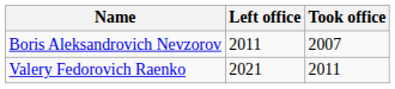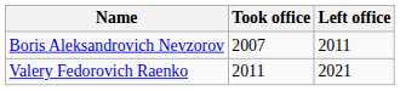 <table class="wikitable">
 <tr>
 <th>Name</th>
+<th>Took office</th>
 <th>Left office</th>
-<th>Took office</th>
 </tr>
 <tr>
 <td><a href='#'>Boris Aleksandrovich Nevzorov</a></td>
+<td>2007</td>
 <td>2011</td>
-<td>2007</td>
 </tr>
 <tr>
 <td><a href='#'>Valery Fedorovich Raenko</a></td>
+<td>2011</td>
 <td>2021</td>
-<td>2011</td>
 </tr>
 </table>
